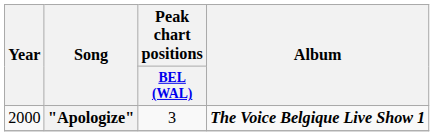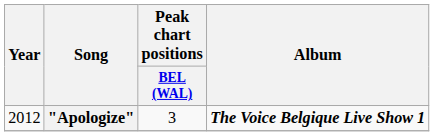 <table class="wikitable plainrowheaders" style="text-align:center;" border="1">
 <tr>
 <th scope="col" rowspan="2">Year</th>
 <th scope="col" rowspan="2">Song</th>
 <th scope="col" colspan="1">Peak chart positions</th>
 <th scope="col" rowspan="2">Album</th>
 </tr>
 <tr>
 <th scope="col" style="width:3em;font-size:85%;"><a href='#'>BEL<br>(WAL)</a><br></th>
 </tr>
 <tr>
-<td>2000</td>
+<td>2012</td>
 <th scope="row">"Apologize"</th>
 <td>3</td>
 <td><strong><em>The Voice Belgique Live Show 1</em></strong></td>
 </tr>
 <tr>
 </tr>
 </table>
